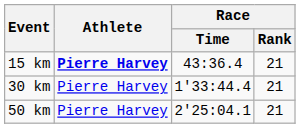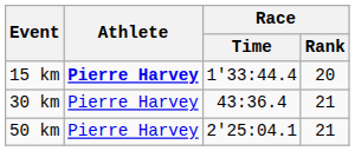 <table class="wikitable" border="1" style="font-size:90%">
 <tr>
 <th rowspan=2>Event</th>
 <th rowspan=2>Athlete</th>
 <th colspan=2>Race</th>
 </tr>
 <tr>
 <th>Time</th>
 <th>Rank</th>
 </tr>
 <tr>
 <td>15 km</td>
 <td><strong><a href='#'>Pierre Harvey</a></strong></td>
-<td align=center>43:36.4</td>
-<td align=center>21</td>
+<td align=center>1'33:44.4</td>
+<td align=center>20</td>
 </tr>
 <tr>
 <td>30 km</td>
 <td><a href='#'>Pierre Harvey</a></td>
-<td align=center>1'33:44.4</td>
+<td align=center>43:36.4</td>
 <td align=center>21</td>
 </tr>
 <tr>
 <td>50 km</td>
 <td><a href='#'>Pierre Harvey</a></td>
 <td align=center>2'25:04.1</td>
 <td align=center>21</td>
 </tr>
 </table>
